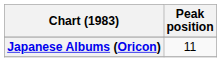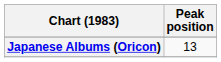 <table class="wikitable sortable plainrowheaders" style="text-align:center">
 <tr>
 <th>Chart (1983)</th>
 <th>Peak<br>position</th>
 </tr>
 <tr>
 </tr>
 <tr>
 </tr>
 <tr>
 <th scope="row"><a href='#'>Japanese Albums</a> (<a href='#'>Oricon</a>)</th>
-<td>11</td>
+<td>13</td>
 </tr>
 <tr>
 </tr>
 <tr>
 </tr>
 <tr>
 </tr>
 </table>
